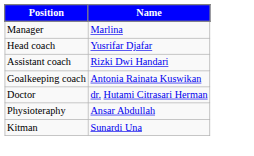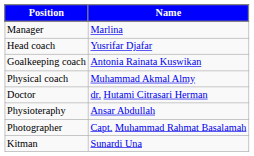 <table class="wikitable sortable">
 <tr>
 <th style="background:blue; color:white; border:2px solid grey;" scope="col">Position</th>
 <th style="background:blue; color:white; border:2px solid grey;" scope="col">Name</th>
 </tr>
 <tr>
 <td>Manager</td>
 <td> <a href='#'>Marlina</a></td>
 </tr>
 <tr>
 <td>Head coach</td>
 <td> <a href='#'>Yusrifar Djafar</a></td>
 </tr>
 <tr>
-<td>Assistant coach</td>
-<td> <a href='#'>Rizki Dwi Handari</a></td>
+<td>Goalkeeping coach</td>
+<td> <a href='#'>Antonia Rainata Kuswikan</a></td>
 </tr>
 <tr>
-<td>Goalkeeping coach</td>
-<td> <a href='#'>Antonia Rainata Kuswikan</a></td>
+<td>Physical coach</td>
+<td> <a href='#'>Muhammad Akmal Almy</a></td>
 </tr>
 <tr>
 <td>Doctor</td>
 <td> <a href='#'>dr.</a> <a href='#'>Hutami Citrasari Herman</a></td>
 </tr>
 <tr>
 <td>Physioteraphy</td>
 <td> <a href='#'>Ansar Abdullah</a></td>
 </tr>
 <tr>
+<td>Photographer</td>
+<td> <a href='#'>Capt.</a> <a href='#'>Muhammad Rahmat Basalamah</a></td>
+</tr>
+<tr>
 <td>Kitman</td>
 <td> <a href='#'>Sunardi Una</a></td>
 </tr>
 </table>
